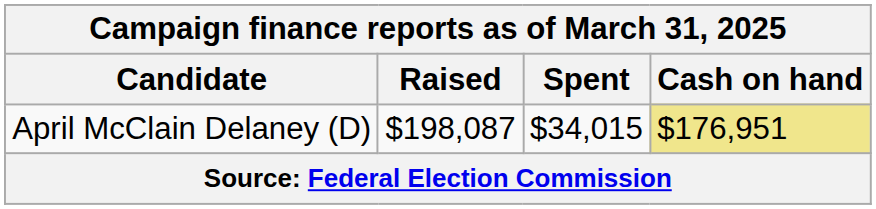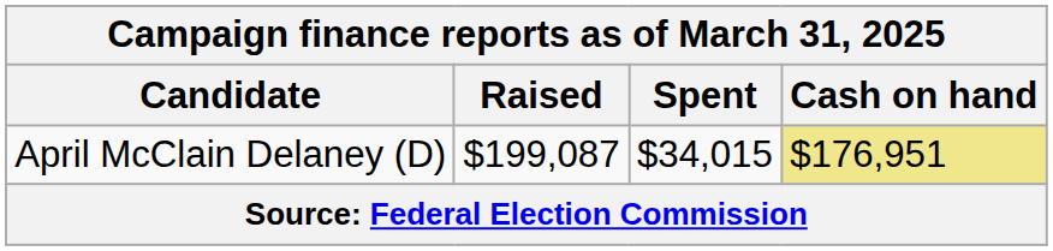 <table class="wikitable sortable">
 <tr>
 <th colspan=4>Campaign finance reports as of March 31, 2025</th>
 </tr>
 <tr style="text-align:center;">
 <th>Candidate</th>
 <th>Raised</th>
 <th>Spent</th>
 <th>Cash on hand</th>
 </tr>
 <tr>
 <td>April McClain Delaney (D)</td>
-<td>$198,087</td>
+<td>$199,087</td>
 <td>$34,015</td>
 <td style="background: khaki;">$176,951</td>
 </tr>
 <tr>
 <th colspan="4"><small>Source: <a href='#'>Federal Election Commission</a></small></th>
 </tr>
 </table>
